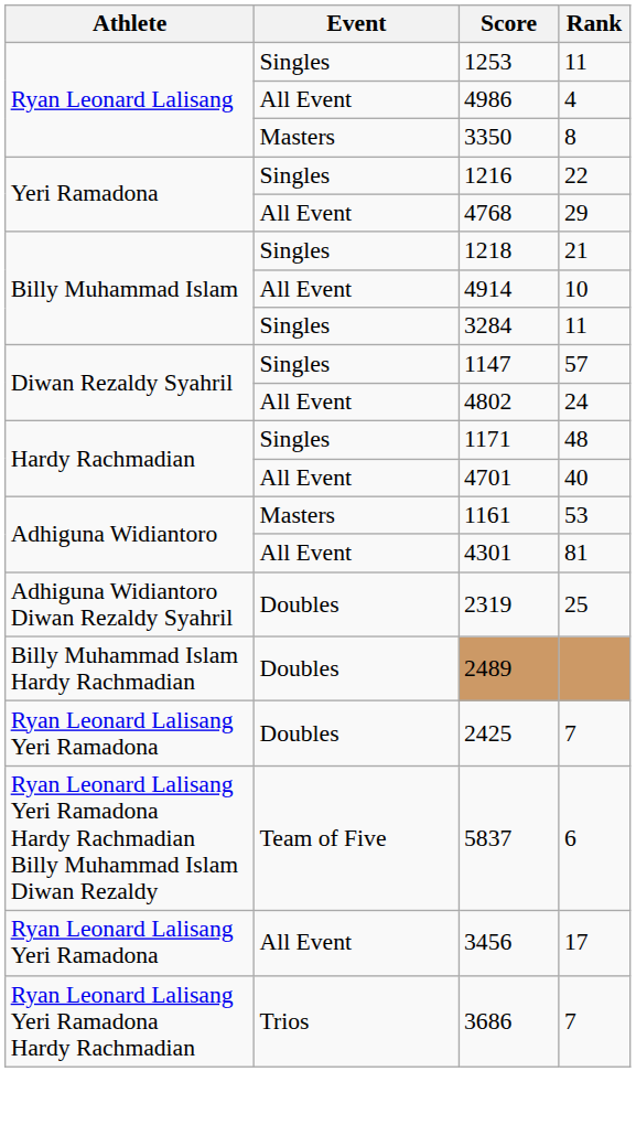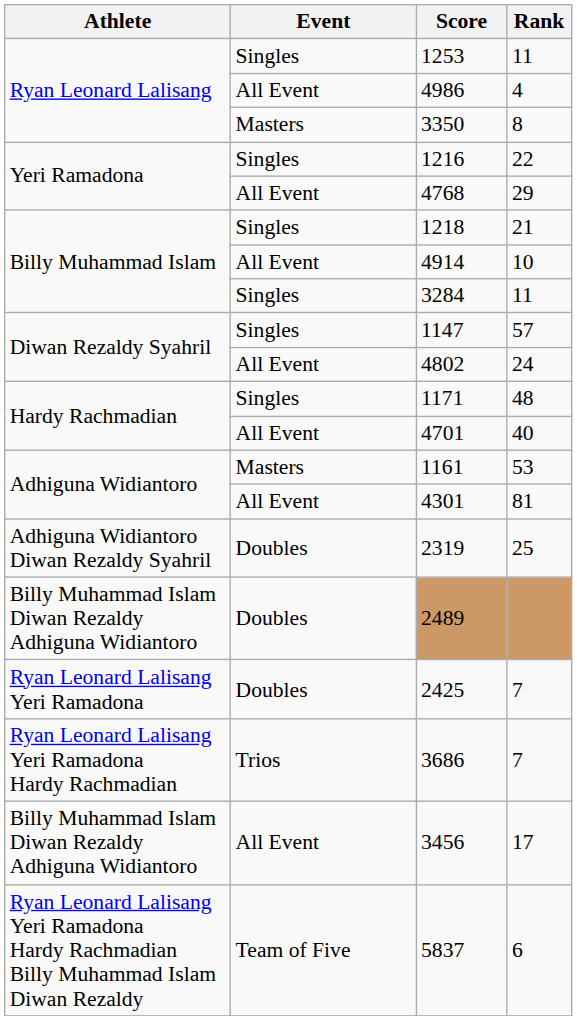 <table class=wikitable style="text-align:center style="float:left; margin-right:1em">
 <tr>
 <th width=160>Athlete</th>
 <th width=130>Event</th>
 <th width=60>Score</th>
 <th width=40>Rank</th>
 </tr>
 <tr>
 <td rowspan="3" align="left"><a href='#'>Ryan Leonard Lalisang</a></td>
 <td align="left">Singles</td>
 <td>1253</td>
 <td>11</td>
 </tr>
 <tr>
 <td align="left">All Event</td>
 <td>4986</td>
 <td>4</td>
 </tr>
 <tr>
 <td align="left">Masters</td>
 <td>3350</td>
 <td>8</td>
 </tr>
 <tr>
 <td rowspan="2" align="left">Yeri Ramadona</td>
 <td align="left">Singles</td>
 <td>1216</td>
 <td>22</td>
 </tr>
 <tr>
 <td align="left">All Event</td>
 <td>4768</td>
 <td>29</td>
 </tr>
 <tr>
 <td rowspan="3" align="left">Billy Muhammad Islam</td>
 <td align="left">Singles</td>
 <td>1218</td>
 <td>21</td>
 </tr>
 <tr>
 <td align="left">All Event</td>
 <td>4914</td>
 <td>10</td>
 </tr>
 <tr>
 <td align="left">Singles</td>
 <td>3284</td>
 <td>11</td>
 </tr>
 <tr>
 <td rowspan="2" align="left">Diwan Rezaldy Syahril</td>
 <td align="left">Singles</td>
 <td>1147</td>
 <td>57</td>
 </tr>
 <tr>
 <td align="left">All Event</td>
 <td>4802</td>
 <td>24</td>
 </tr>
 <tr>
 <td rowspan="2" align="left">Hardy Rachmadian</td>
 <td align="left">Singles</td>
 <td>1171</td>
 <td>48</td>
 </tr>
 <tr>
 <td align="left">All Event</td>
 <td>4701</td>
 <td>40</td>
 </tr>
 <tr>
 <td rowspan="2" align="left">Adhiguna Widiantoro</td>
 <td align="left">Masters</td>
 <td>1161</td>
 <td>53</td>
 </tr>
 <tr>
 <td align="left">All Event</td>
 <td>4301</td>
 <td>81</td>
 </tr>
 <tr>
 <td align="left">Adhiguna Widiantoro <br> Diwan Rezaldy Syahril</td>
 <td align="left">Doubles</td>
 <td>2319</td>
 <td>25</td>
 </tr>
 <tr>
-<td align="left">Billy Muhammad Islam <br> Hardy Rachmadian</td>
+<td align="left">Billy Muhammad Islam <br> Diwan Rezaldy <br> Adhiguna Widiantoro</td>
 <td align="left">Doubles</td>
 <td bgcolor=cc9966>2489</td>
 <td bgcolor=cc9966></td>
 </tr>
 <tr>
 <td align="left"><a href='#'>Ryan Leonard Lalisang</a> <br> Yeri Ramadona</td>
 <td align="left">Doubles</td>
 <td>2425</td>
 <td>7</td>
 </tr>
 <tr>
+<td align="left"><a href='#'>Ryan Leonard Lalisang</a> <br> Yeri Ramadona <br> Hardy Rachmadian</td>
+<td align="left">Trios</td>
+<td>3686</td>
+<td>7</td>
+</tr>
+<tr>
+<td align="left">Billy Muhammad Islam <br> Diwan Rezaldy <br> Adhiguna Widiantoro</td>
+<td align="left">All Event</td>
+<td>3456</td>
+<td>17</td>
+</tr>
+<tr>
 <td align="left"><a href='#'>Ryan Leonard Lalisang</a> <br> Yeri Ramadona <br> Hardy Rachmadian <br> Billy Muhammad Islam <br> Diwan Rezaldy</td>
 <td align="left">Team of Five</td>
 <td>5837</td>
 <td>6</td>
 </tr>
-<tr>
-<td align="left"><a href='#'>Ryan Leonard Lalisang</a> <br> Yeri Ramadona</td>
-<td align="left">All Event</td>
-<td>3456</td>
-<td>17</td>
-</tr>
-<tr>
-<td align="left"><a href='#'>Ryan Leonard Lalisang</a> <br> Yeri Ramadona <br> Hardy Rachmadian</td>
-<td align="left">Trios</td>
-<td>3686</td>
-<td>7</td>
-</tr>
 </table>
